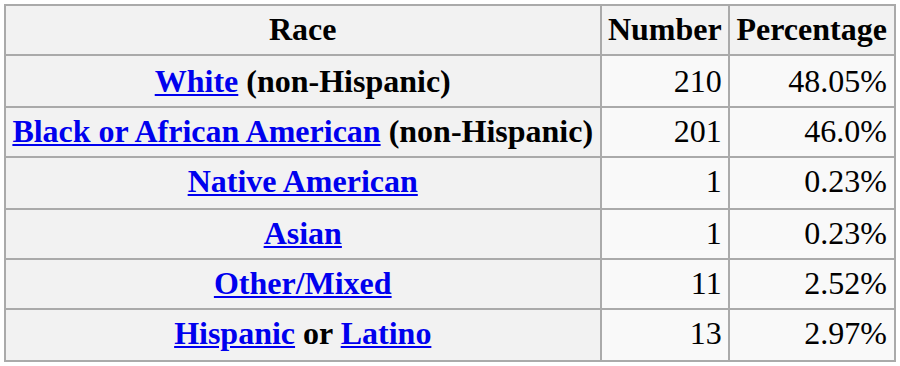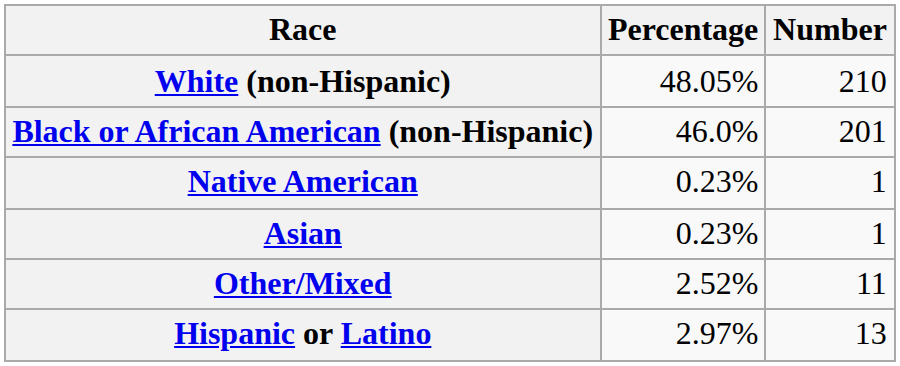 <table class="wikitable" style="text-align:right">
 <tr>
 <th scope="col">Race</th>
+<th scope="col">Percentage</th>
 <th scope="col">Number</th>
-<th scope="col">Percentage</th>
 </tr>
 <tr>
 <th scope="row"><a href='#'>White</a> (non-Hispanic)</th>
+<td>48.05%</td>
 <td>210</td>
-<td>48.05%</td>
 </tr>
 <tr>
 <th scope="row"><a href='#'>Black or African American</a> (non-Hispanic)</th>
+<td>46.0%</td>
 <td>201</td>
-<td>46.0%</td>
 </tr>
 <tr>
 <th scope="row"><a href='#'>Native American</a></th>
+<td>0.23%</td>
 <td>1</td>
-<td>0.23%</td>
 </tr>
 <tr>
 <th scope="row"><a href='#'>Asian</a></th>
+<td>0.23%</td>
 <td>1</td>
-<td>0.23%</td>
 </tr>
 <tr>
 <th scope="row"><a href='#'>Other/Mixed</a></th>
+<td>2.52%</td>
 <td>11</td>
-<td>2.52%</td>
 </tr>
 <tr>
 <th scope="row"><a href='#'>Hispanic</a> or <a href='#'>Latino</a></th>
+<td>2.97%</td>
 <td>13</td>
-<td>2.97%</td>
 </tr>
 </table>
